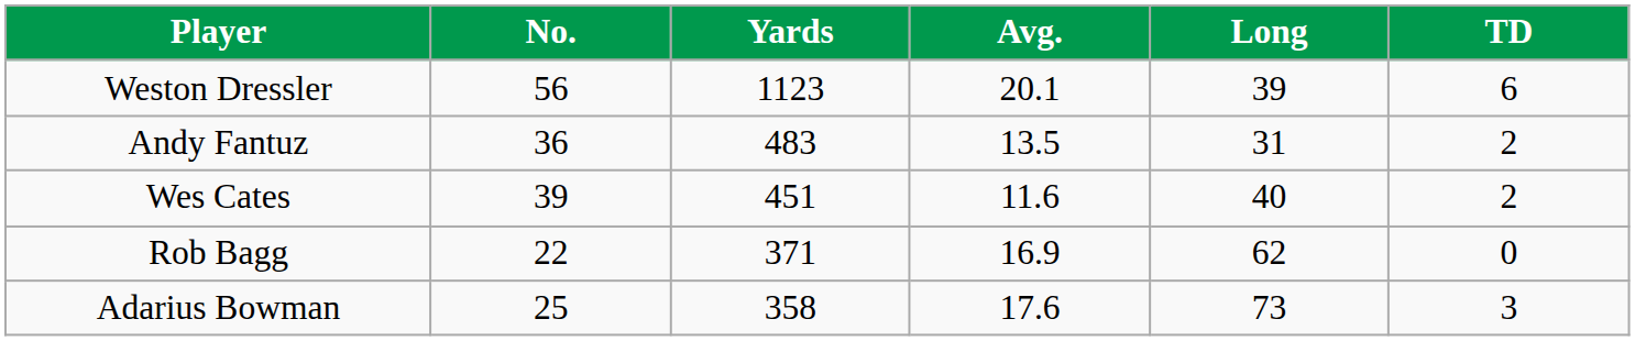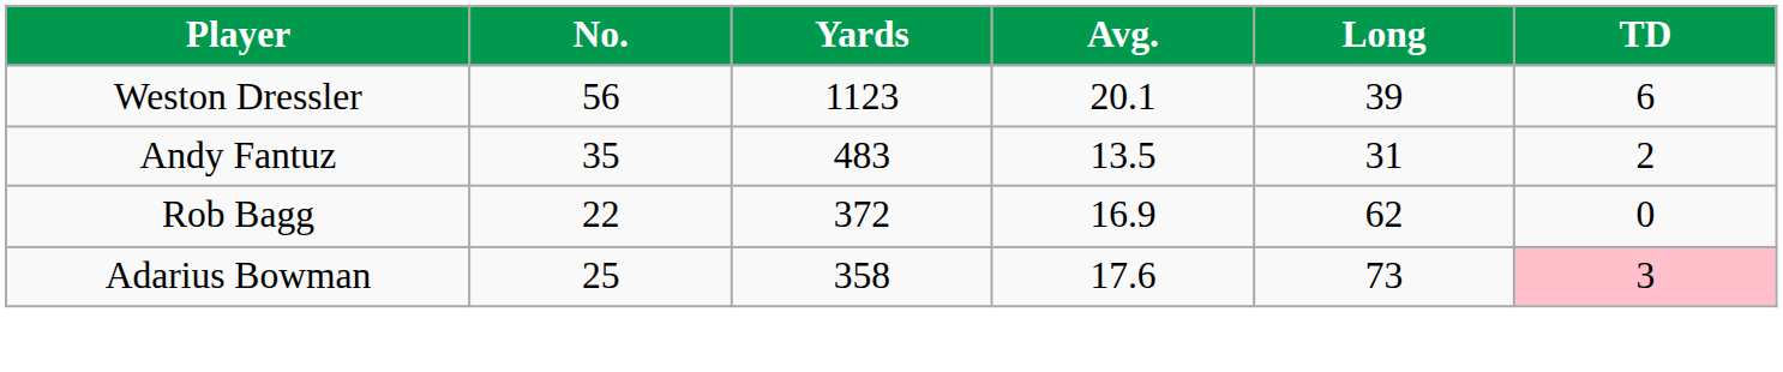 <table border="1" class="wikitable sortable">
 <tr>
 <th style="background:#00994D;color:white;" width="16%">Player</th>
 <th style="background:#00994D;color:white;"  width="9%">No.</th>
 <th style="background:#00994D;color:white;" width="9%">Yards</th>
 <th style="background:#00994D;color:white;" width="9%">Avg.</th>
 <th style="background:#00994D;color:white;" width="9%">Long</th>
 <th style="background:#00994D;color:white;" width="9%">TD</th>
 </tr>
 <tr style="text-align:center;">
 <td>Weston Dressler</td>
 <td>56</td>
 <td>1123</td>
 <td>20.1</td>
 <td>39</td>
 <td>6</td>
 </tr>
 <tr style="text-align:center;">
 <td>Andy Fantuz</td>
-<td>36</td>
+<td>35</td>
 <td>483</td>
 <td>13.5</td>
 <td>31</td>
 <td>2</td>
 </tr>
 <tr style="text-align:center;">
-<td>Wes Cates</td>
-<td>39</td>
-<td>451</td>
-<td>11.6</td>
-<td>40</td>
-<td>2</td>
-</tr>
-<tr style="text-align:center;">
 <td>Rob Bagg</td>
 <td>22</td>
-<td>371</td>
+<td>372</td>
 <td>16.9</td>
 <td>62</td>
 <td>0</td>
 </tr>
 <tr style="text-align:center;">
 <td>Adarius Bowman</td>
 <td>25</td>
 <td>358</td>
 <td>17.6</td>
 <td>73</td>
-<td>3</td>
+<td style="background: pink;">3</td>
 </tr>
 </table>
